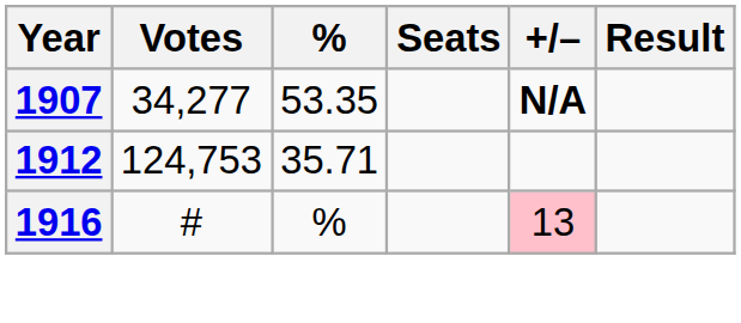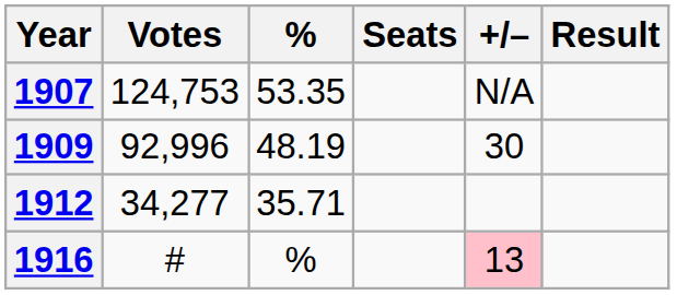 <table class="wikitable" style="text-align:center; font-size:90%">
 <tr>
 <th>Year</th>
 <th>Votes</th>
 <th>%</th>
 <th>Seats</th>
 <th>+/–</th>
 <th>Result</th>
 </tr>
 <tr>
 <th><a href='#'>1907</a></th>
-<td>34,277</td>
+<td>124,753</td>
 <td>53.35</td>
 <td></td>
-<td><strong>N/A</strong></td>
+<td>N/A</td>
+<td></td>
+</tr>
+<tr>
+<th><a href='#'>1909</a></th>
+<td>92,996</td>
+<td>48.19</td>
+<td></td>
+<td> 30</td>
 <td></td>
 </tr>
 <tr>
 <th><a href='#'>1912</a></th>
-<td>124,753</td>
+<td>34,277</td>
 <td>35.71</td>
 <td></td>
 <td></td>
 <td></td>
 </tr>
 <tr>
 <th><a href='#'>1916</a></th>
 <td>#</td>
 <td>%</td>
 <td></td>
 <td style="background: pink;"> 13</td>
 <td></td>
 </tr>
 </table>
